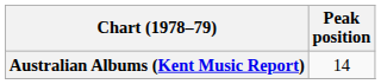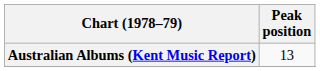 <table class="wikitable sortable plainrowheaders" style="text-align:center;">
 <tr>
 <th scope="col">Chart (1978–79)</th>
 <th scope="col">Peak<br>position</th>
 </tr>
 <tr>
 <th scope="row">Australian Albums (<a href='#'>Kent Music Report</a>)</th>
-<td style="text-align:center;">14</td>
+<td style="text-align:center;">13</td>
 </tr>
 <tr>
 </tr>
 <tr>
 </tr>
 <tr>
 </tr>
 </table>
